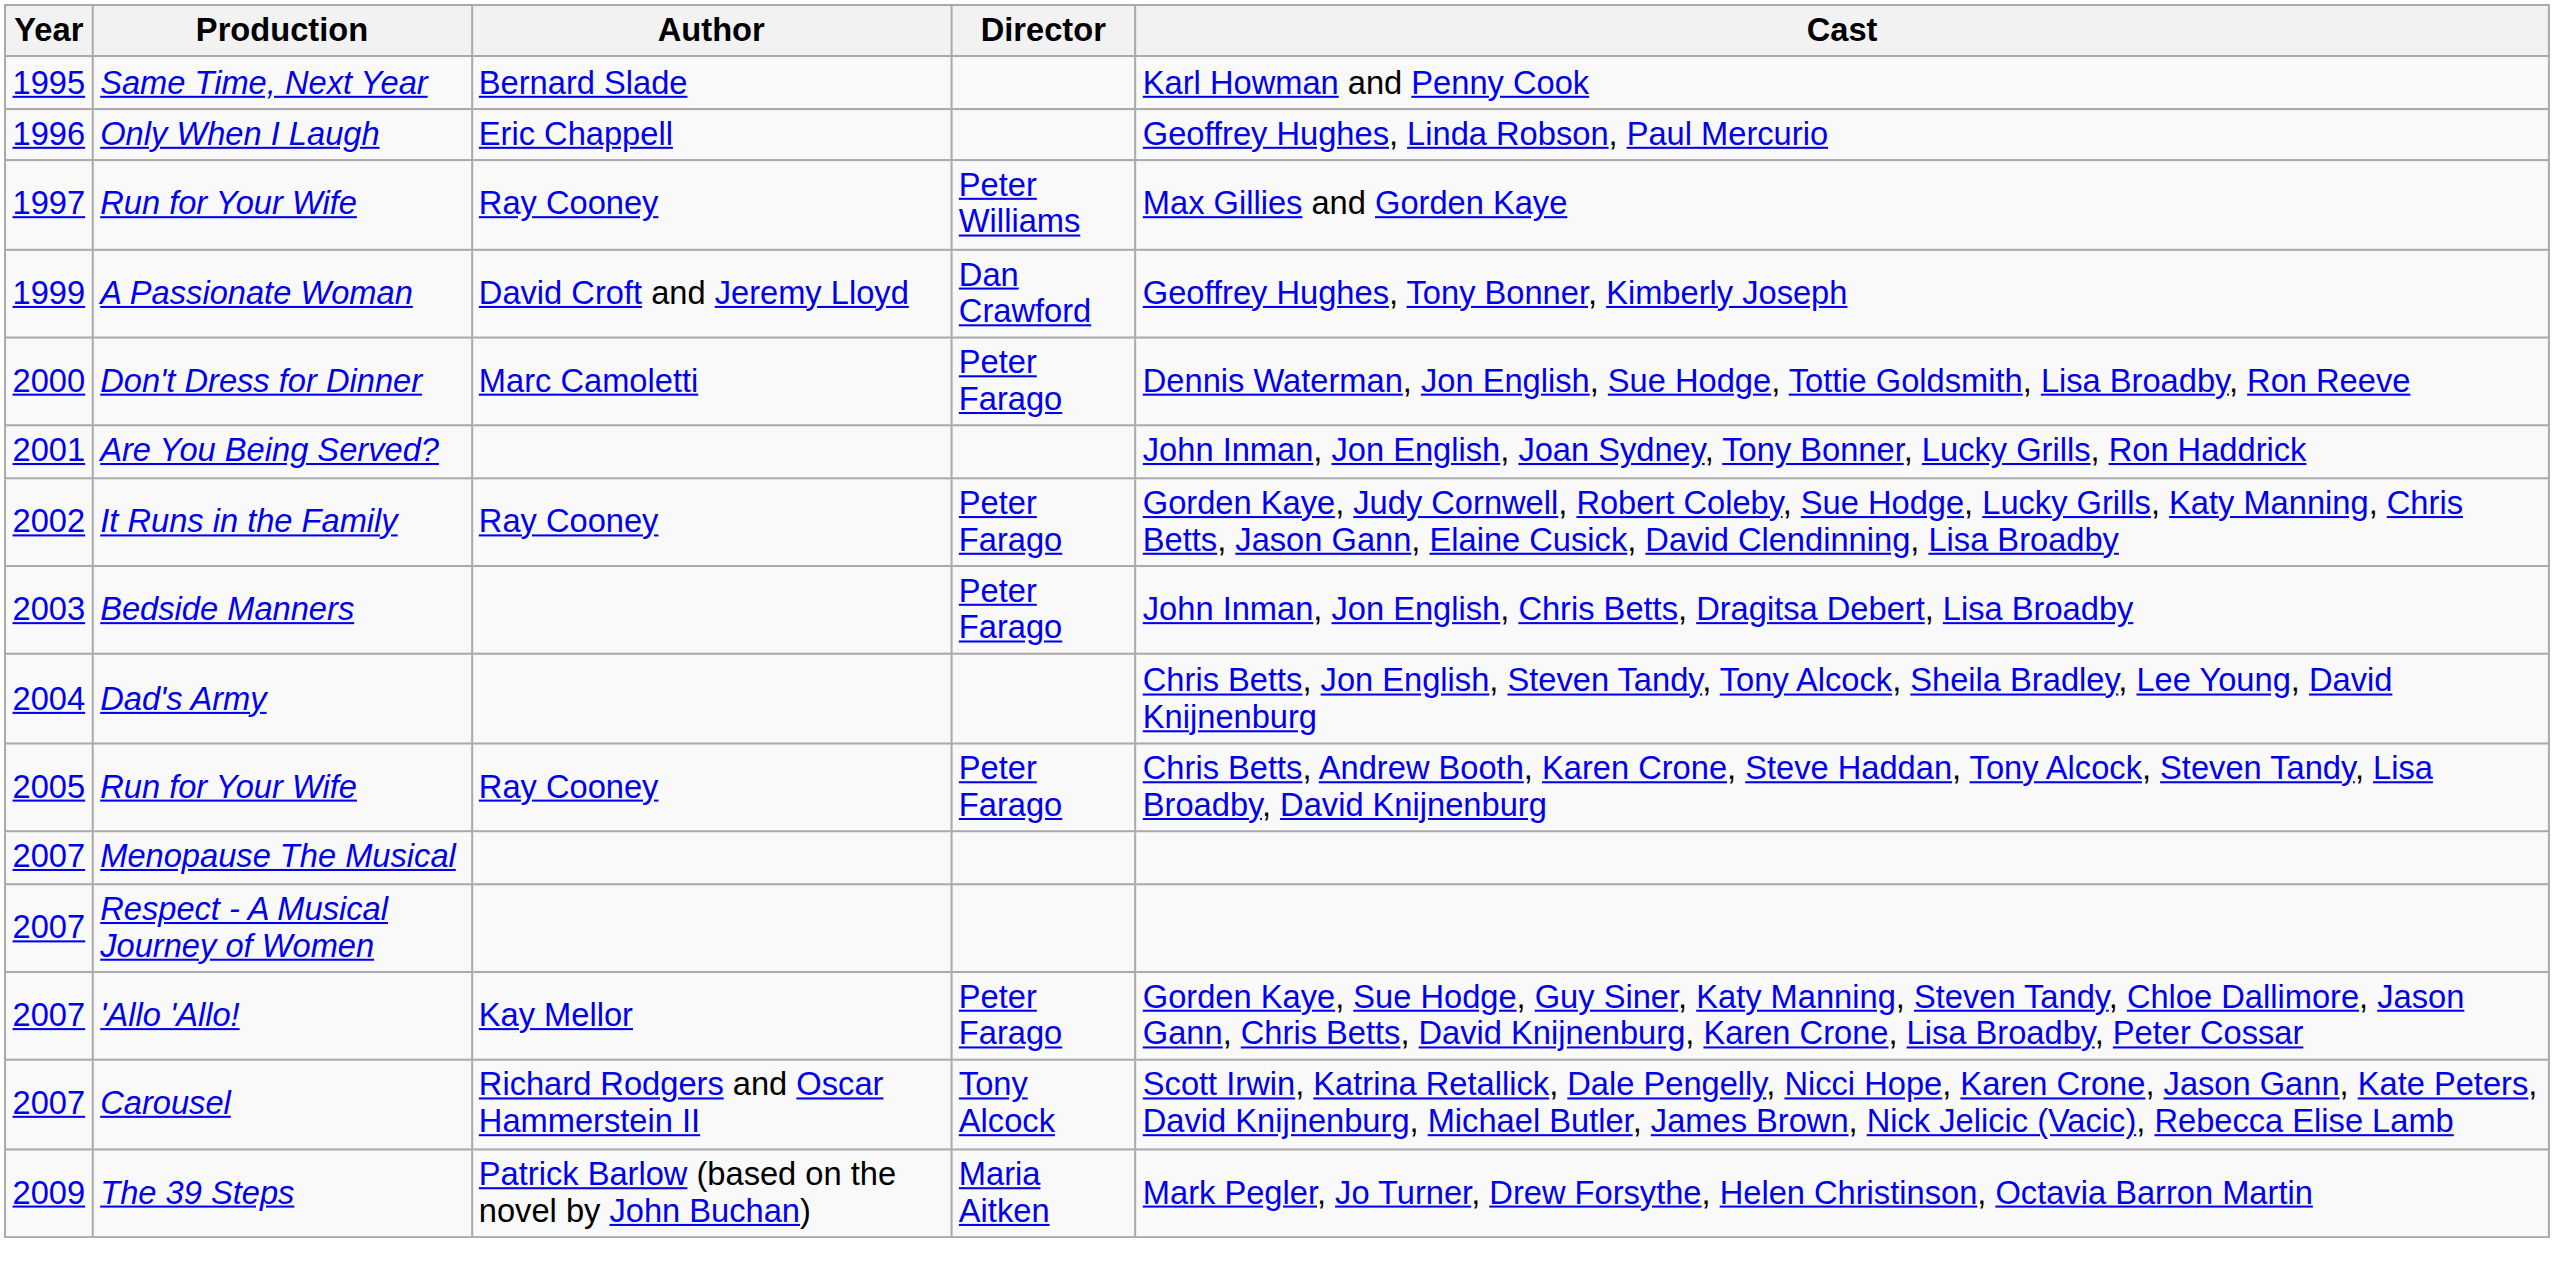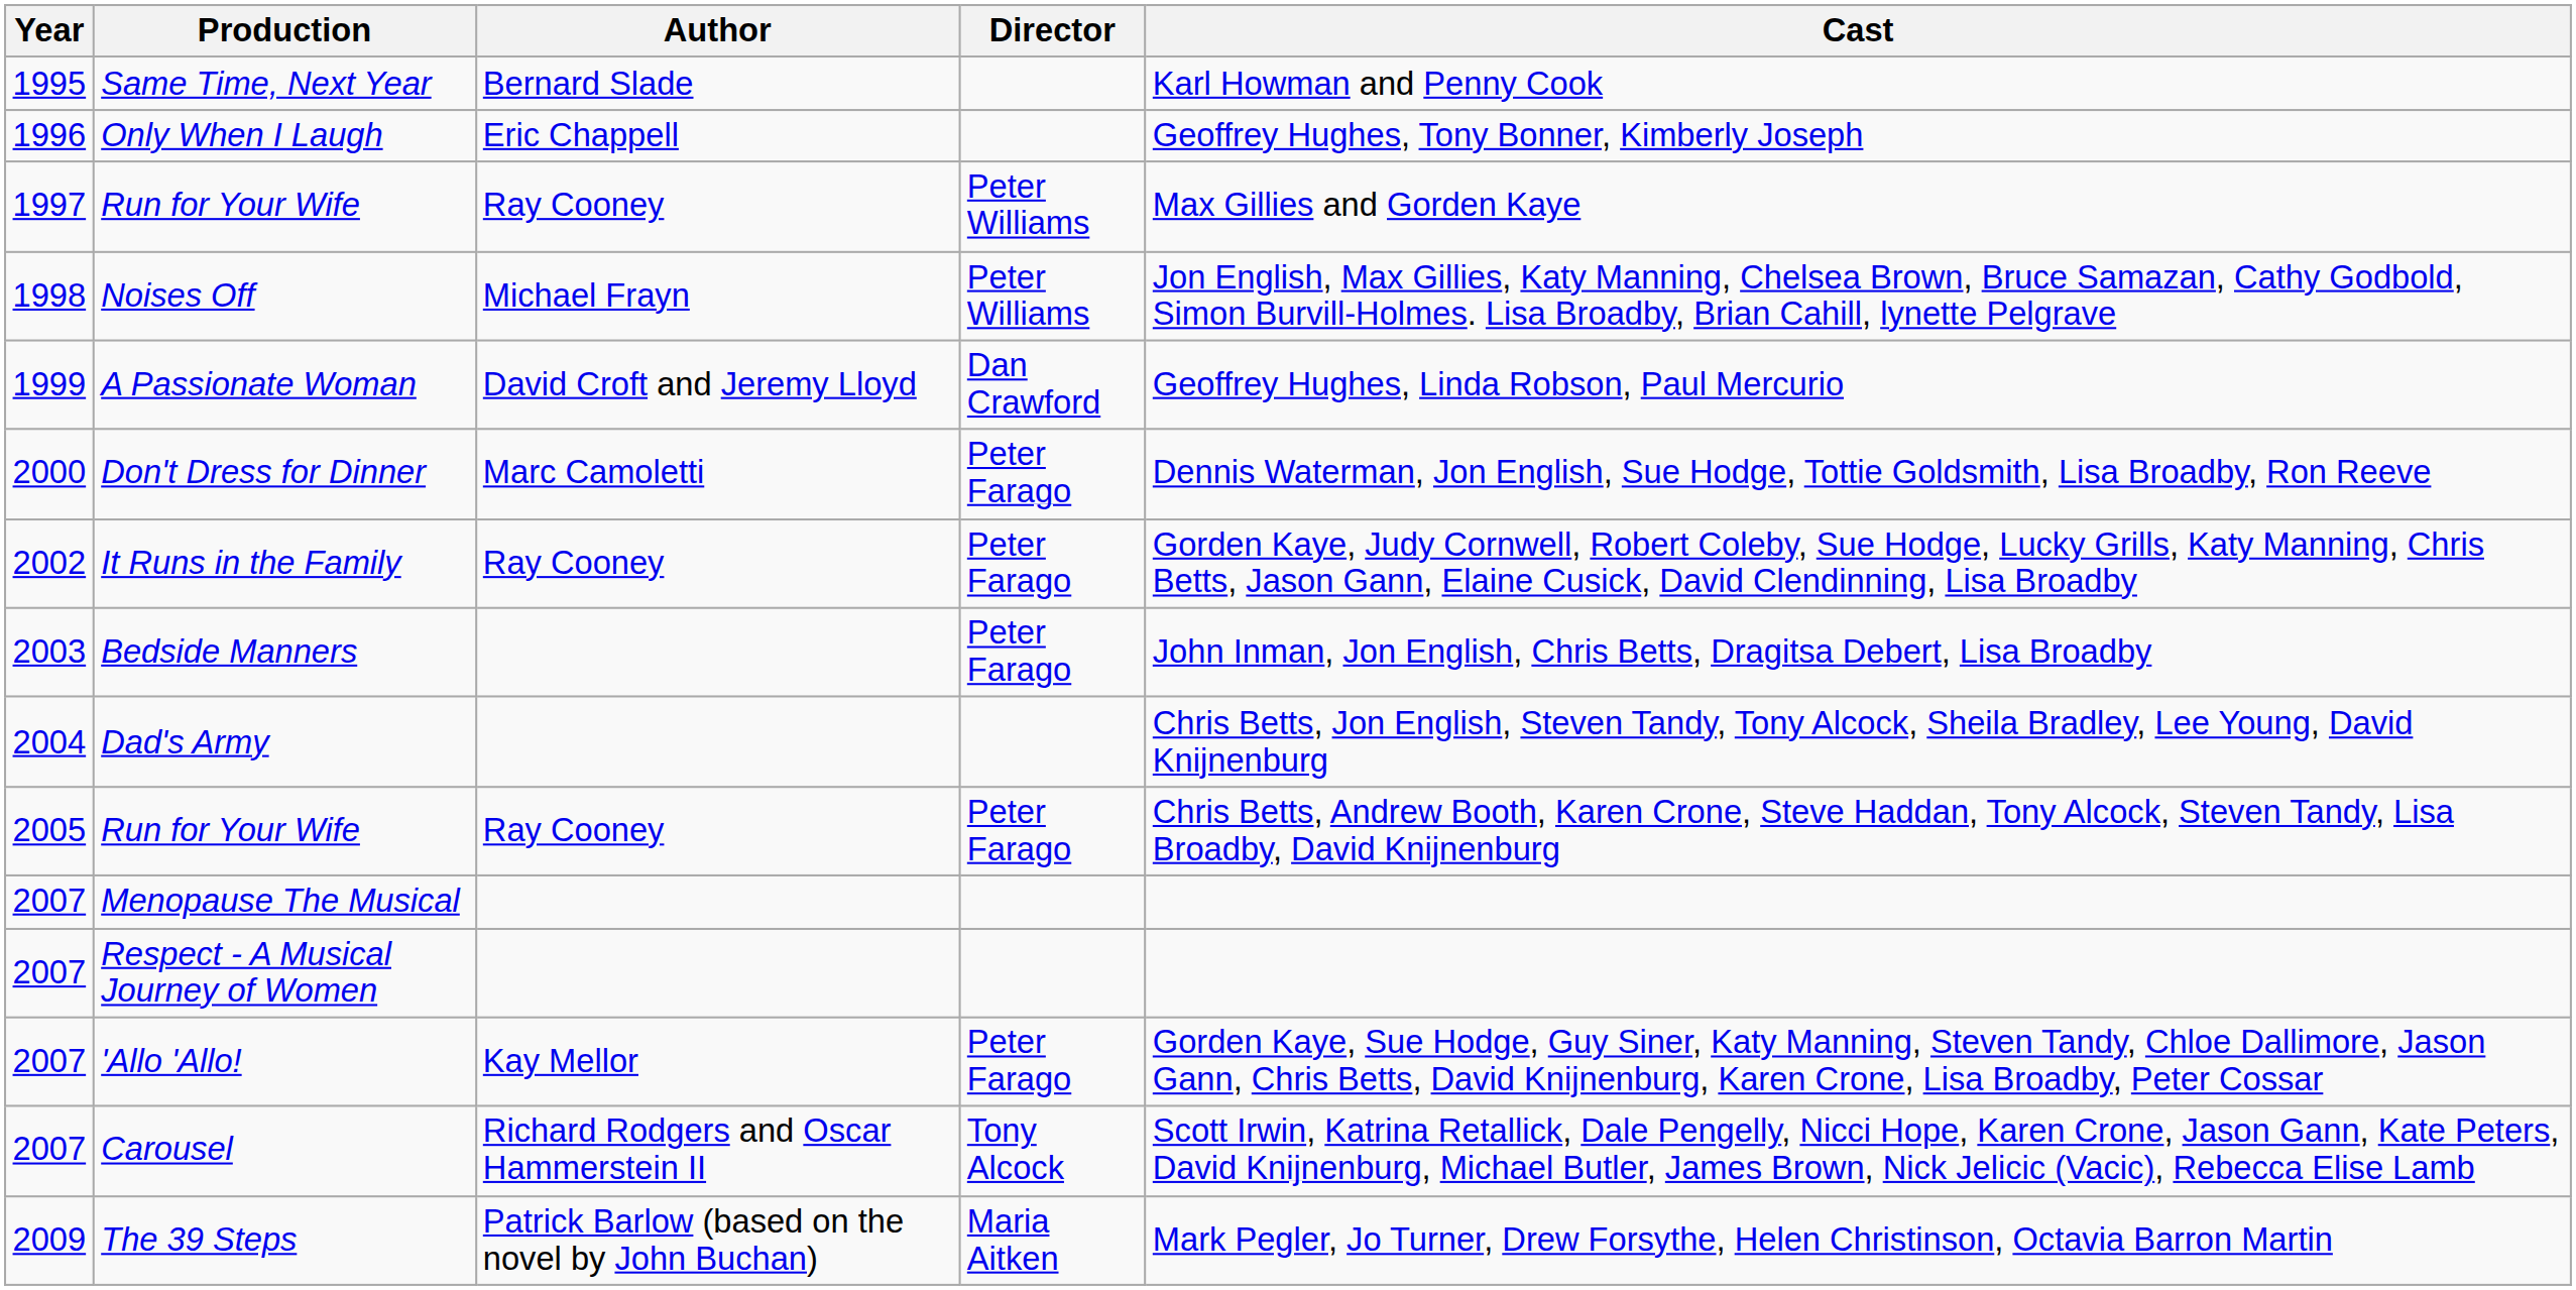 <table class="wikitable">
 <tr>
 <th>Year</th>
 <th>Production</th>
 <th>Author</th>
 <th>Director</th>
 <th>Cast</th>
 </tr>
 <tr>
 <td><a href='#'>1995</a></td>
 <td><em><a href='#'>Same Time, Next Year</a></em></td>
 <td><a href='#'>Bernard Slade</a></td>
 <td></td>
 <td><a href='#'>Karl Howman</a> and <a href='#'>Penny Cook</a></td>
 </tr>
 <tr>
 <td><a href='#'>1996</a></td>
 <td><em><a href='#'>Only When I Laugh</a></em></td>
 <td><a href='#'>Eric Chappell</a></td>
 <td></td>
-<td><a href='#'>Geoffrey Hughes</a>, <a href='#'>Linda Robson</a>, <a href='#'>Paul Mercurio</a></td>
+<td><a href='#'>Geoffrey Hughes</a>, <a href='#'>Tony Bonner</a>, <a href='#'>Kimberly Joseph</a></td>
 </tr>
 <tr>
 <td><a href='#'>1997</a></td>
 <td><em><a href='#'>Run for Your Wife</a></em></td>
 <td><a href='#'>Ray Cooney</a></td>
 <td><a href='#'>Peter Williams</a></td>
 <td><a href='#'>Max Gillies</a> and <a href='#'>Gorden Kaye</a></td>
 </tr>
 <tr>
+<td><a href='#'>1998</a></td>
+<td><em><a href='#'>Noises Off</a></em></td>
+<td><a href='#'>Michael Frayn</a></td>
+<td><a href='#'>Peter Williams</a></td>
+<td><a href='#'>Jon English</a>, <a href='#'>Max Gillies</a>, <a href='#'>Katy Manning</a>, <a href='#'>Chelsea Brown</a>, <a href='#'>Bruce Samazan</a>, <a href='#'>Cathy Godbold</a>, <a href='#'>Simon Burvill-Holmes</a>. <a href='#'>Lisa Broadby</a>, <a href='#'>Brian Cahill</a>, <a href='#'>lynette Pelgrave</a></td>
+</tr>
+<tr>
 <td><a href='#'>1999</a></td>
 <td><em><a href='#'>A Passionate Woman</a></em></td>
 <td><a href='#'>David Croft</a> and <a href='#'>Jeremy Lloyd</a></td>
 <td><a href='#'>Dan Crawford</a></td>
-<td><a href='#'>Geoffrey Hughes</a>, <a href='#'>Tony Bonner</a>, <a href='#'>Kimberly Joseph</a></td>
+<td><a href='#'>Geoffrey Hughes</a>, <a href='#'>Linda Robson</a>, <a href='#'>Paul Mercurio</a></td>
 </tr>
 <tr>
 <td><a href='#'>2000</a></td>
 <td><em><a href='#'>Don't Dress for Dinner</a></em></td>
 <td><a href='#'>Marc Camoletti</a></td>
 <td><a href='#'>Peter Farago</a></td>
 <td><a href='#'>Dennis Waterman</a>, <a href='#'>Jon English</a>, <a href='#'>Sue Hodge</a>, <a href='#'>Tottie Goldsmith</a>, <a href='#'>Lisa Broadby</a>, <a href='#'>Ron Reeve</a></td>
-</tr>
-<tr>
-<td><a href='#'>2001</a></td>
-<td><em><a href='#'>Are You Being Served?</a></em></td>
-<td></td>
-<td></td>
-<td><a href='#'>John Inman</a>, <a href='#'>Jon English</a>, <a href='#'>Joan Sydney</a>, <a href='#'>Tony Bonner</a>, <a href='#'>Lucky Grills</a>, <a href='#'>Ron Haddrick</a></td>
 </tr>
 <tr>
 <td><a href='#'>2002</a></td>
 <td><em><a href='#'>It Runs in the Family</a></em></td>
 <td><a href='#'>Ray Cooney</a></td>
 <td><a href='#'>Peter Farago</a></td>
 <td><a href='#'>Gorden Kaye</a>, <a href='#'>Judy Cornwell</a>, <a href='#'>Robert Coleby</a>, <a href='#'>Sue Hodge</a>, <a href='#'>Lucky Grills</a>, <a href='#'>Katy Manning</a>, <a href='#'>Chris Betts</a>, <a href='#'>Jason Gann</a>, <a href='#'>Elaine Cusick</a>, <a href='#'>David Clendinning</a>, <a href='#'>Lisa Broadby</a></td>
 </tr>
 <tr>
 <td><a href='#'>2003</a></td>
 <td><em><a href='#'>Bedside Manners</a></em></td>
 <td></td>
 <td><a href='#'>Peter Farago</a></td>
 <td><a href='#'>John Inman</a>, <a href='#'>Jon English</a>, <a href='#'>Chris Betts</a>, <a href='#'>Dragitsa Debert</a>, <a href='#'>Lisa Broadby</a></td>
 </tr>
 <tr>
 <td><a href='#'>2004</a></td>
 <td><em><a href='#'>Dad's Army</a></em></td>
 <td></td>
 <td></td>
 <td><a href='#'>Chris Betts</a>, <a href='#'>Jon English</a>, <a href='#'>Steven Tandy</a>, <a href='#'>Tony Alcock</a>, <a href='#'>Sheila Bradley</a>, <a href='#'>Lee Young</a>, <a href='#'>David Knijnenburg</a></td>
 </tr>
 <tr>
 <td><a href='#'>2005</a></td>
 <td><em><a href='#'>Run for Your Wife</a></em></td>
 <td><a href='#'>Ray Cooney</a></td>
 <td><a href='#'>Peter Farago</a></td>
 <td><a href='#'>Chris Betts</a>, <a href='#'>Andrew Booth</a>, <a href='#'>Karen Crone</a>, <a href='#'>Steve Haddan</a>, <a href='#'>Tony Alcock</a>, <a href='#'>Steven Tandy</a>, <a href='#'>Lisa Broadby</a>, <a href='#'>David Knijnenburg</a></td>
 </tr>
 <tr>
 <td><a href='#'>2007</a></td>
 <td><em><a href='#'>Menopause The Musical</a></em></td>
 <td></td>
 <td></td>
 <td></td>
 </tr>
 <tr>
 <td><a href='#'>2007</a></td>
 <td><em><a href='#'>Respect - A Musical Journey of Women</a></em></td>
 <td></td>
 <td></td>
 <td></td>
 </tr>
 <tr>
 <td><a href='#'>2007</a></td>
 <td><em><a href='#'>'Allo 'Allo!</a></em></td>
 <td><a href='#'>Kay Mellor</a></td>
 <td><a href='#'>Peter Farago</a></td>
 <td><a href='#'>Gorden Kaye</a>, <a href='#'>Sue Hodge</a>, <a href='#'>Guy Siner</a>, <a href='#'>Katy Manning</a>, <a href='#'>Steven Tandy</a>, <a href='#'>Chloe Dallimore</a>, <a href='#'>Jason Gann</a>, <a href='#'>Chris Betts</a>, <a href='#'>David Knijnenburg</a>, <a href='#'>Karen Crone</a>, <a href='#'>Lisa Broadby</a>, <a href='#'>Peter Cossar</a></td>
 </tr>
 <tr>
 <td><a href='#'>2007</a></td>
 <td><em><a href='#'>Carousel</a></em></td>
 <td><a href='#'>Richard Rodgers</a> and <a href='#'>Oscar Hammerstein II</a></td>
 <td><a href='#'>Tony Alcock</a></td>
 <td><a href='#'>Scott Irwin</a>, <a href='#'>Katrina Retallick</a>, <a href='#'>Dale Pengelly</a>, <a href='#'>Nicci Hope</a>, <a href='#'>Karen Crone</a>, <a href='#'>Jason Gann</a>, <a href='#'>Kate Peters</a>, <a href='#'>David Knijnenburg</a>, <a href='#'>Michael Butler</a>, <a href='#'>James Brown</a>, <a href='#'>Nick Jelicic (Vacic)</a>, <a href='#'>Rebecca Elise Lamb</a></td>
 </tr>
 <tr>
 <td><a href='#'>2009</a></td>
 <td><em><a href='#'>The 39 Steps</a></em></td>
 <td><a href='#'>Patrick Barlow</a> (based on the novel by <a href='#'>John Buchan</a>)</td>
 <td><a href='#'>Maria Aitken</a></td>
 <td><a href='#'>Mark Pegler</a>, <a href='#'>Jo Turner</a>, <a href='#'>Drew Forsythe</a>, <a href='#'>Helen Christinson</a>, <a href='#'>Octavia Barron Martin</a></td>
 </tr>
 </table>
